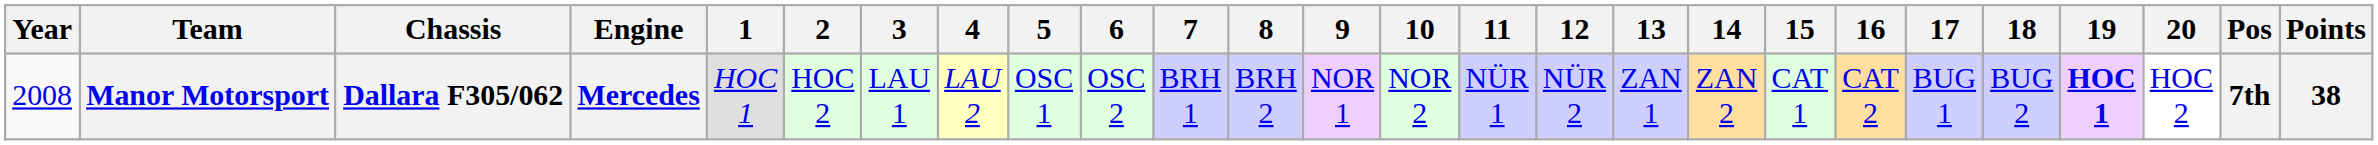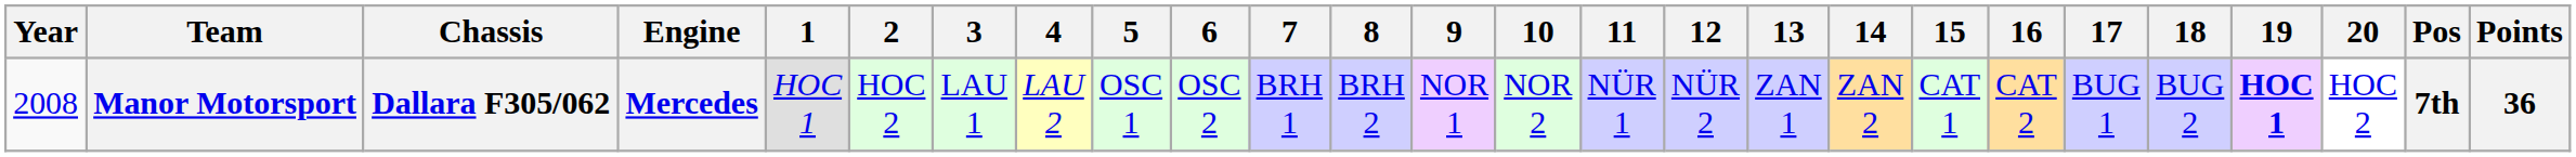 <table class="wikitable" style="text-align:center; font-size:85%">
 <tr>
 <th>Year</th>
 <th>Team</th>
 <th>Chassis</th>
 <th>Engine</th>
 <th>1</th>
 <th>2</th>
 <th>3</th>
 <th>4</th>
 <th>5</th>
 <th>6</th>
 <th>7</th>
 <th>8</th>
 <th>9</th>
 <th>10</th>
 <th>11</th>
 <th>12</th>
 <th>13</th>
 <th>14</th>
 <th>15</th>
 <th>16</th>
 <th>17</th>
 <th>18</th>
 <th>19</th>
 <th>20</th>
 <th>Pos</th>
 <th>Points</th>
 </tr>
 <tr>
 <td><a href='#'>2008</a></td>
 <th nowrap><a href='#'>Manor Motorsport</a></th>
 <th nowrap><a href='#'>Dallara</a> F305/062</th>
 <th nowrap><a href='#'>Mercedes</a></th>
 <td style="background:#DFDFDF;"><em><a href='#'>HOC<br>1</a></em><br></td>
 <td style="background:#DFFFDF;"><a href='#'>HOC<br>2</a><br></td>
 <td style="background:#DFFFDF;"><a href='#'>LAU<br>1</a><br></td>
 <td style="background:#FFFFBF;"><em><a href='#'>LAU<br>2</a></em><br></td>
 <td style="background:#DFFFDF;"><a href='#'>OSC<br>1</a><br></td>
 <td style="background:#DFFFDF;"><a href='#'>OSC<br>2</a><br></td>
 <td style="background:#CFCFFF;"><a href='#'>BRH<br>1</a><br></td>
 <td style="background:#CFCFFF;"><a href='#'>BRH<br>2</a><br></td>
 <td style="background:#EFCFFF;"><a href='#'>NOR<br>1</a><br></td>
 <td style="background:#DFFFDF;"><a href='#'>NOR<br>2</a><br></td>
 <td style="background:#CFCFFF;"><a href='#'>NÜR<br>1</a><br></td>
 <td style="background:#CFCFFF;"><a href='#'>NÜR<br>2</a><br></td>
 <td style="background:#CFCFFF;"><a href='#'>ZAN<br>1</a><br></td>
 <td style="background:#FFDF9F;"><a href='#'>ZAN<br>2</a><br></td>
 <td style="background:#DFFFDF;"><a href='#'>CAT<br>1</a><br></td>
 <td style="background:#FFDF9F;"><a href='#'>CAT<br>2</a><br></td>
 <td style="background:#CFCFFF;"><a href='#'>BUG<br>1</a><br></td>
 <td style="background:#CFCFFF;"><a href='#'>BUG<br>2</a><br></td>
 <td style="background:#EFCFFF;"><strong><a href='#'>HOC<br>1</a><br></strong></td>
 <td style="background:#FFFFFF;"><a href='#'>HOC<br>2</a><br></td>
 <th>7th</th>
-<th>38</th>
+<th>36</th>
 </tr>
 </table>
